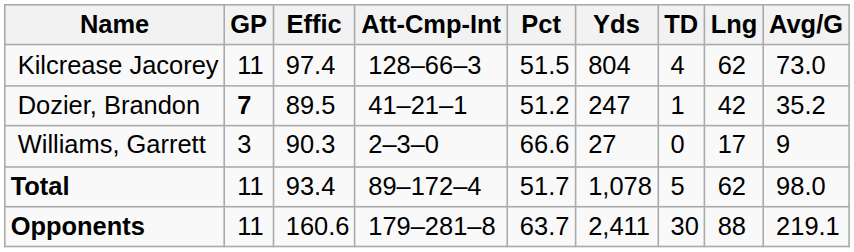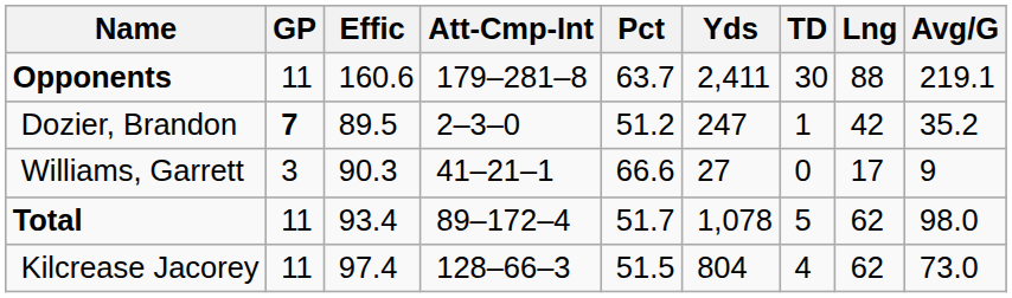 <table class="wikitable" style="white-space:nowrap;">
 <tr>
 <th>Name</th>
 <th>GP</th>
 <th>Effic</th>
 <th>Att-Cmp-Int</th>
 <th>Pct</th>
 <th>Yds</th>
 <th>TD</th>
 <th>Lng</th>
 <th>Avg/G</th>
 </tr>
 <tr>
-<td> Kilcrease Jacorey</td>
+<td><strong>Opponents</strong></td>
 <td> 11</td>
-<td> 97.4</td>
-<td> 128–66–3</td>
-<td> 51.5</td>
-<td> 804</td>
-<td> 4</td>
-<td> 62</td>
-<td> 73.0</td>
+<td> 160.6</td>
+<td> 179–281–8</td>
+<td> 63.7</td>
+<td> 2,411</td>
+<td> 30</td>
+<td> 88</td>
+<td> 219.1</td>
 </tr>
 <tr>
 <td> Dozier, Brandon</td>
 <td><strong> 7</strong></td>
 <td> 89.5</td>
-<td> 41–21–1</td>
+<td> 2–3–0</td>
 <td> 51.2</td>
 <td> 247</td>
 <td> 1</td>
 <td> 42</td>
 <td> 35.2</td>
 </tr>
 <tr>
 <td> Williams, Garrett</td>
 <td> 3</td>
 <td> 90.3</td>
-<td> 2–3–0</td>
+<td> 41–21–1</td>
 <td> 66.6</td>
 <td> 27</td>
 <td> 0</td>
 <td> 17</td>
 <td> 9</td>
 </tr>
 <tr>
 <td><strong>Total</strong></td>
 <td> 11</td>
 <td> 93.4</td>
 <td> 89–172–4</td>
 <td> 51.7</td>
 <td> 1,078</td>
 <td> 5</td>
 <td> 62</td>
 <td> 98.0</td>
 </tr>
 <tr>
-<td><strong>Opponents</strong></td>
+<td> Kilcrease Jacorey</td>
 <td> 11</td>
-<td> 160.6</td>
-<td> 179–281–8</td>
-<td> 63.7</td>
-<td> 2,411</td>
-<td> 30</td>
-<td> 88</td>
-<td> 219.1</td>
+<td> 97.4</td>
+<td> 128–66–3</td>
+<td> 51.5</td>
+<td> 804</td>
+<td> 4</td>
+<td> 62</td>
+<td> 73.0</td>
 </tr>
 </table>
